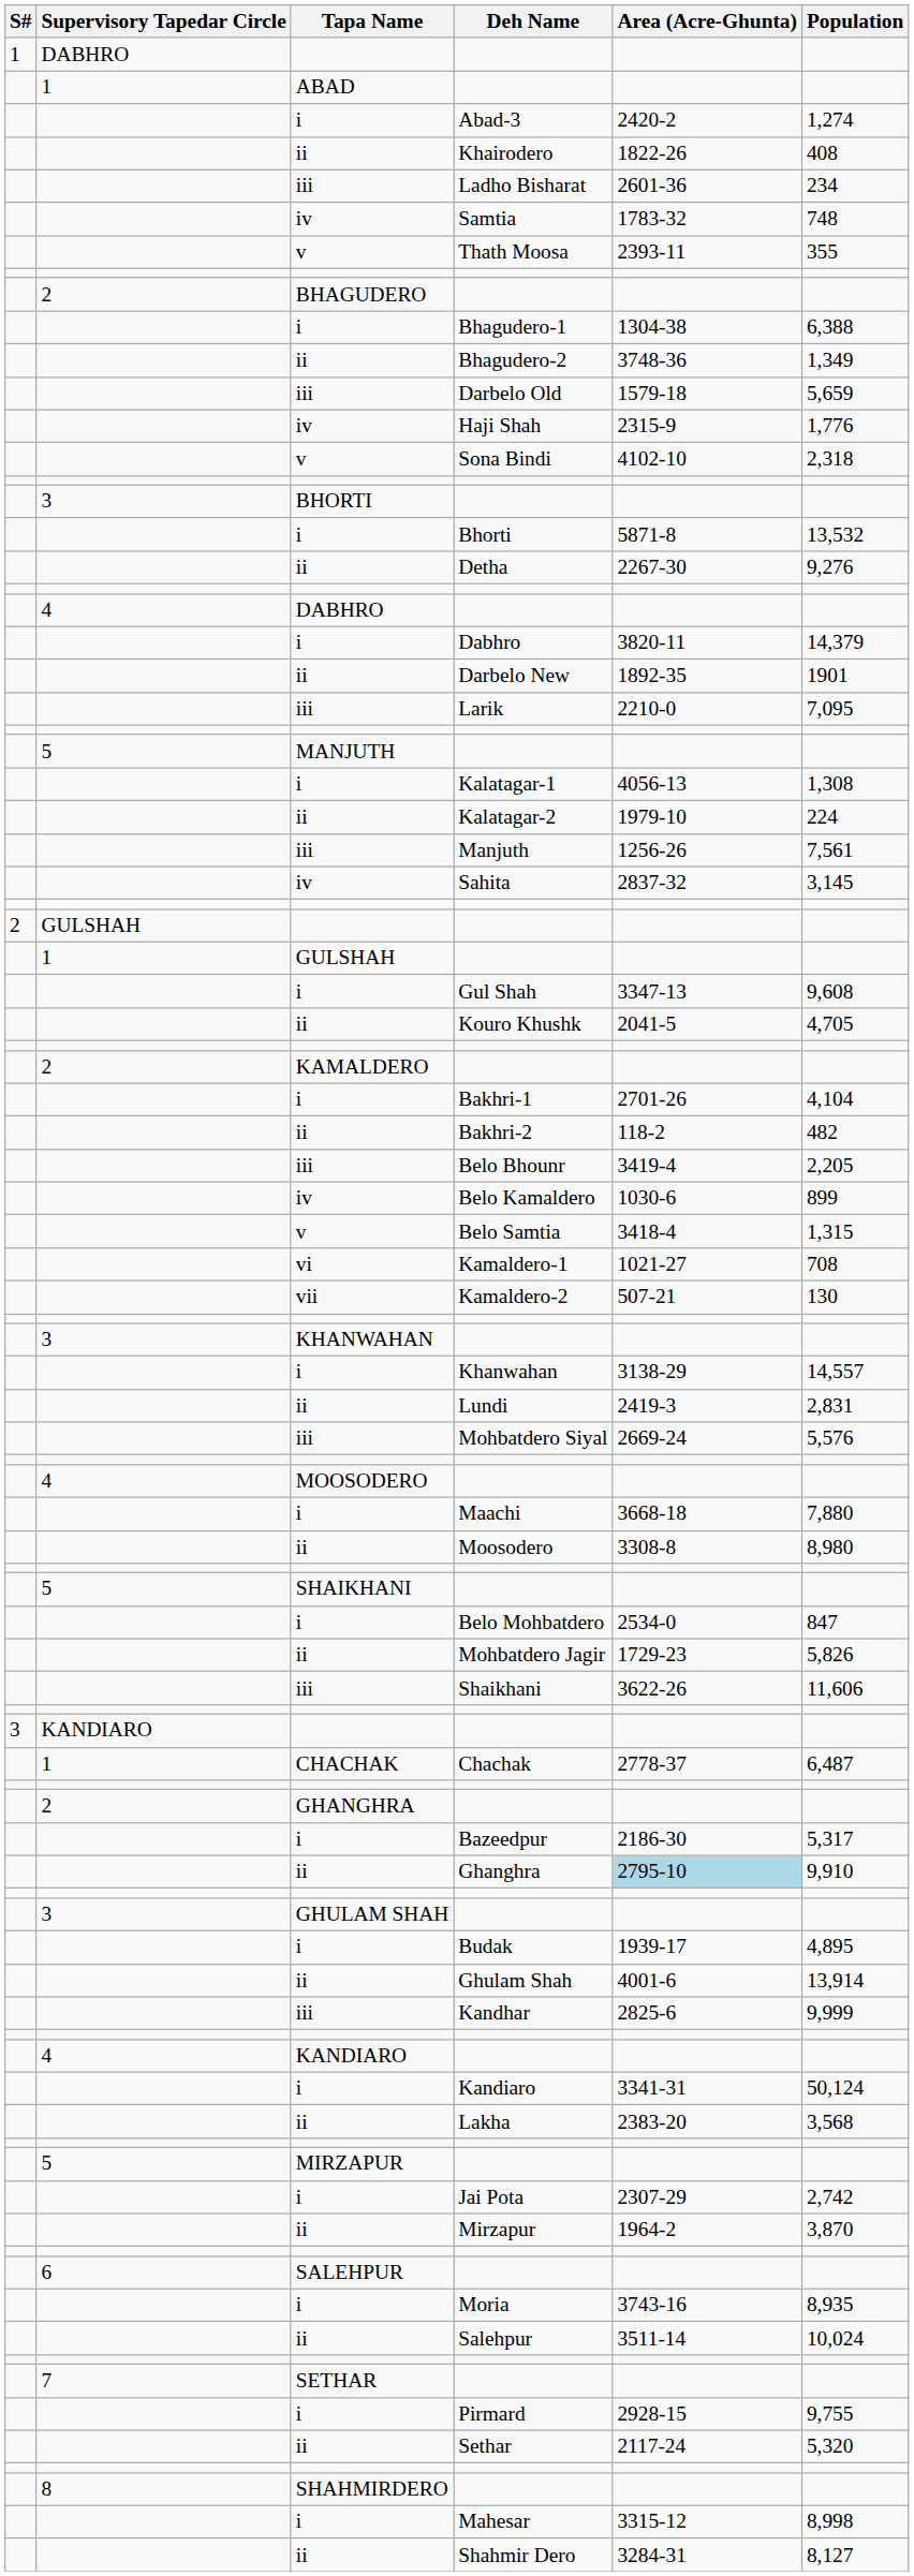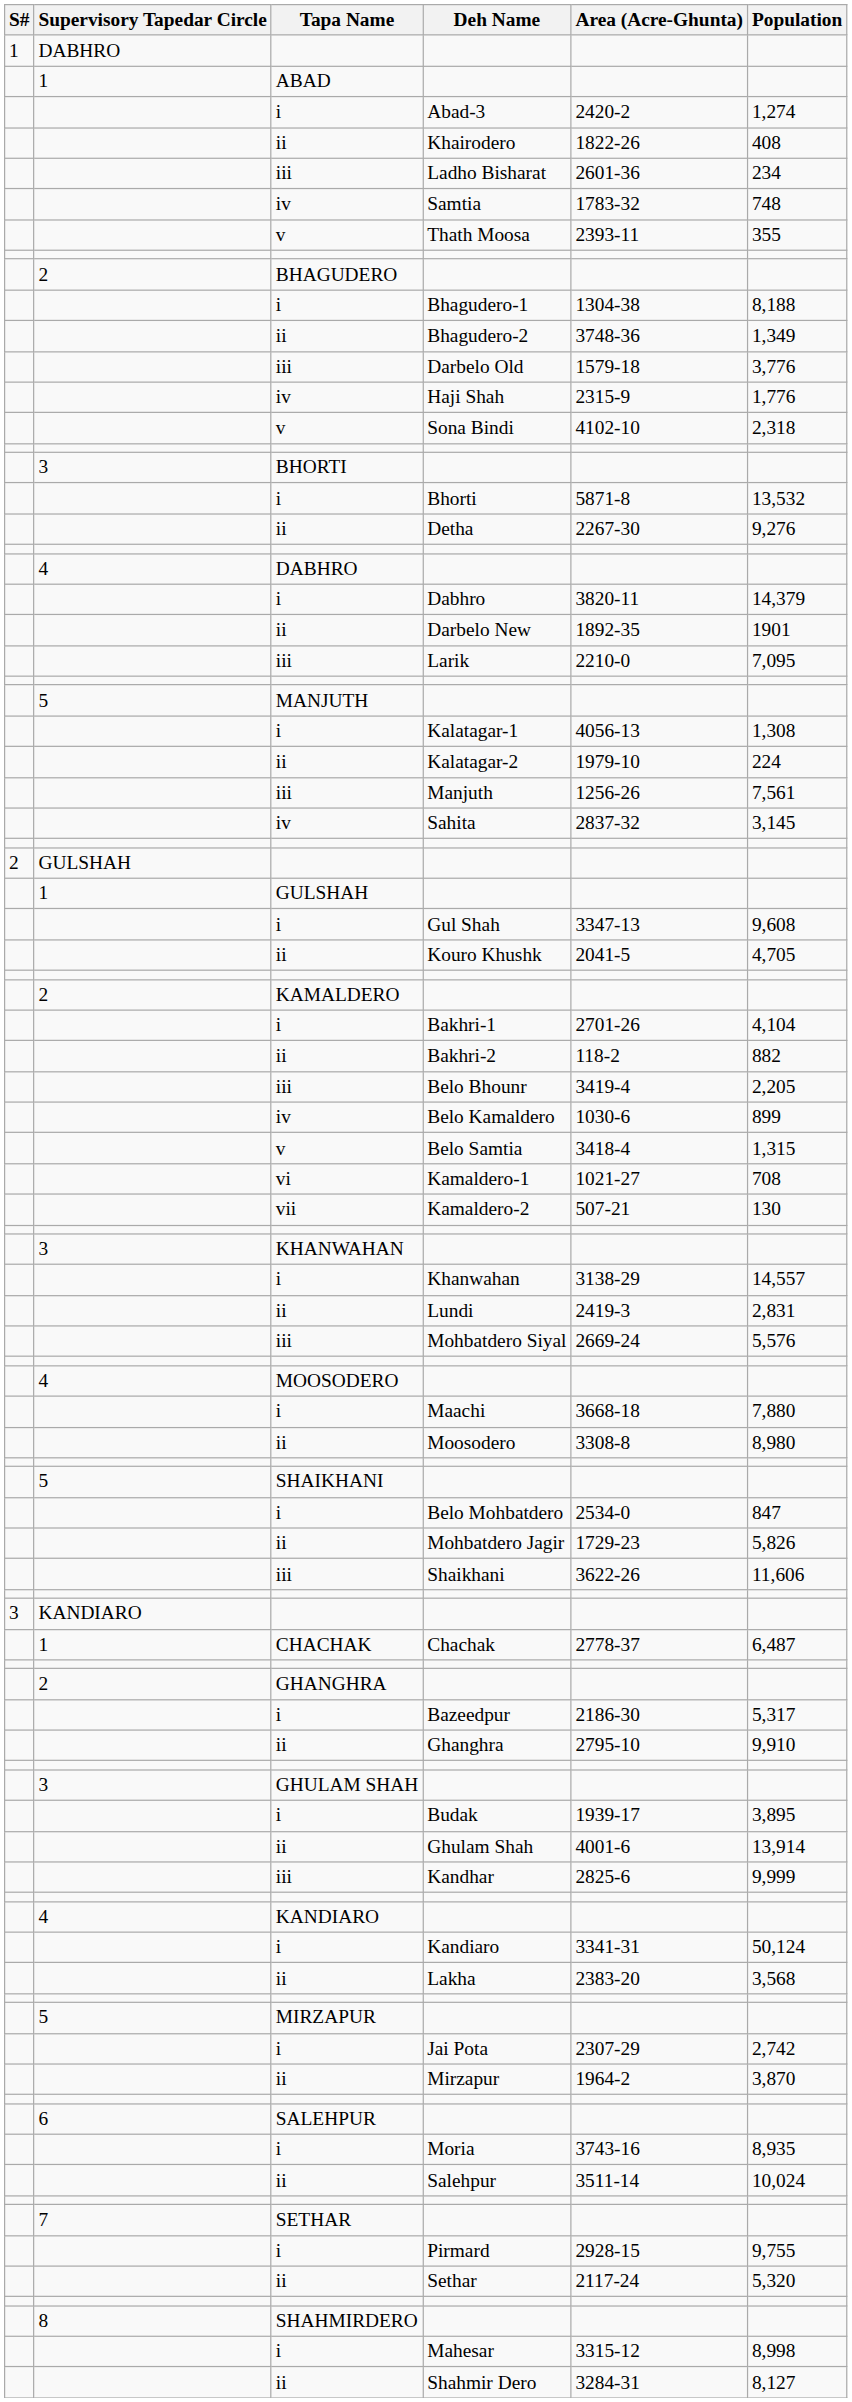 <table class="wikitable">
 <tr>
 <th>S#</th>
 <th>Supervisory Tapedar Circle</th>
 <th>Tapa Name</th>
 <th>Deh Name</th>
 <th>Area (Acre-Ghunta)</th>
 <th>Population</th>
 </tr>
 <tr>
 <td>1</td>
 <td>DABHRO</td>
 <td></td>
 <td></td>
 <td></td>
 <td></td>
 </tr>
 <tr>
 <td></td>
 <td>1</td>
 <td>ABAD</td>
 <td></td>
 <td></td>
 <td></td>
 </tr>
 <tr>
 <td></td>
 <td></td>
 <td>i</td>
 <td>Abad-3</td>
 <td>2420-2</td>
 <td>1,274</td>
 </tr>
 <tr>
 <td></td>
 <td></td>
 <td>ii</td>
 <td>Khairodero</td>
 <td>1822-26</td>
 <td>408</td>
 </tr>
 <tr>
 <td></td>
 <td></td>
 <td>iii</td>
 <td>Ladho Bisharat</td>
 <td>2601-36</td>
 <td>234</td>
 </tr>
 <tr>
 <td></td>
 <td></td>
 <td>iv</td>
 <td>Samtia</td>
 <td>1783-32</td>
 <td>748</td>
 </tr>
 <tr>
 <td></td>
 <td></td>
 <td>v</td>
 <td>Thath Moosa</td>
 <td>2393-11</td>
 <td>355</td>
 </tr>
 <tr>
 <td></td>
 <td></td>
 <td></td>
 <td></td>
 <td></td>
 <td></td>
 </tr>
 <tr>
 <td></td>
 <td>2</td>
 <td>BHAGUDERO</td>
 <td></td>
 <td></td>
 <td></td>
 </tr>
 <tr>
 <td></td>
 <td></td>
 <td>i</td>
 <td>Bhagudero-1</td>
 <td>1304-38</td>
-<td>6,388</td>
+<td>8,188</td>
 </tr>
 <tr>
 <td></td>
 <td></td>
 <td>ii</td>
 <td>Bhagudero-2</td>
 <td>3748-36</td>
 <td>1,349</td>
 </tr>
 <tr>
 <td></td>
 <td></td>
 <td>iii</td>
 <td>Darbelo Old</td>
 <td>1579-18</td>
-<td>5,659</td>
+<td>3,776</td>
 </tr>
 <tr>
 <td></td>
 <td></td>
 <td>iv</td>
 <td>Haji Shah</td>
 <td>2315-9</td>
 <td>1,776</td>
 </tr>
 <tr>
 <td></td>
 <td></td>
 <td>v</td>
 <td>Sona Bindi</td>
 <td>4102-10</td>
 <td>2,318</td>
 </tr>
 <tr>
 <td></td>
 <td></td>
 <td></td>
 <td></td>
 <td></td>
 <td></td>
 </tr>
 <tr>
 <td></td>
 <td>3</td>
 <td>BHORTI</td>
 <td></td>
 <td></td>
 <td></td>
 </tr>
 <tr>
 <td></td>
 <td></td>
 <td>i</td>
 <td>Bhorti</td>
 <td>5871-8</td>
 <td>13,532</td>
 </tr>
 <tr>
 <td></td>
 <td></td>
 <td>ii</td>
 <td>Detha</td>
 <td>2267-30</td>
 <td>9,276</td>
 </tr>
 <tr>
 <td></td>
 <td></td>
 <td></td>
 <td></td>
 <td></td>
 <td></td>
 </tr>
 <tr>
 <td></td>
 <td>4</td>
 <td>DABHRO</td>
 <td></td>
 <td></td>
 <td></td>
 </tr>
 <tr>
 <td></td>
 <td></td>
 <td>i</td>
 <td>Dabhro</td>
 <td>3820-11</td>
 <td>14,379</td>
 </tr>
 <tr>
 <td></td>
 <td></td>
 <td>ii</td>
 <td>Darbelo New</td>
 <td>1892-35</td>
 <td>1901</td>
 </tr>
 <tr>
 <td></td>
 <td></td>
 <td>iii</td>
 <td>Larik</td>
 <td>2210-0</td>
 <td>7,095</td>
 </tr>
 <tr>
 <td></td>
 <td></td>
 <td></td>
 <td></td>
 <td></td>
 <td></td>
 </tr>
 <tr>
 <td></td>
 <td>5</td>
 <td>MANJUTH</td>
 <td></td>
 <td></td>
 <td></td>
 </tr>
 <tr>
 <td></td>
 <td></td>
 <td>i</td>
 <td>Kalatagar-1</td>
 <td>4056-13</td>
 <td>1,308</td>
 </tr>
 <tr>
 <td></td>
 <td></td>
 <td>ii</td>
 <td>Kalatagar-2</td>
 <td>1979-10</td>
 <td>224</td>
 </tr>
 <tr>
 <td></td>
 <td></td>
 <td>iii</td>
 <td>Manjuth</td>
 <td>1256-26</td>
 <td>7,561</td>
 </tr>
 <tr>
 <td></td>
 <td></td>
 <td>iv</td>
 <td>Sahita</td>
 <td>2837-32</td>
 <td>3,145</td>
 </tr>
 <tr>
 <td></td>
 <td></td>
 <td></td>
 <td></td>
 <td></td>
 <td></td>
 </tr>
 <tr>
 <td>2</td>
 <td>GULSHAH</td>
 <td></td>
 <td></td>
 <td></td>
 <td></td>
 </tr>
 <tr>
 <td></td>
 <td>1</td>
 <td>GULSHAH</td>
 <td></td>
 <td></td>
 <td></td>
 </tr>
 <tr>
 <td></td>
 <td></td>
 <td>i</td>
 <td>Gul Shah</td>
 <td>3347-13</td>
 <td>9,608</td>
 </tr>
 <tr>
 <td></td>
 <td></td>
 <td>ii</td>
 <td>Kouro Khushk</td>
 <td>2041-5</td>
 <td>4,705</td>
 </tr>
 <tr>
 <td></td>
 <td></td>
 <td></td>
 <td></td>
 <td></td>
 <td></td>
 </tr>
 <tr>
 <td></td>
 <td>2</td>
 <td>KAMALDERO</td>
 <td></td>
 <td></td>
 <td></td>
 </tr>
 <tr>
 <td></td>
 <td></td>
 <td>i</td>
 <td>Bakhri-1</td>
 <td>2701-26</td>
 <td>4,104</td>
 </tr>
 <tr>
 <td></td>
 <td></td>
 <td>ii</td>
 <td>Bakhri-2</td>
 <td>118-2</td>
-<td>482</td>
+<td>882</td>
 </tr>
 <tr>
 <td></td>
 <td></td>
 <td>iii</td>
 <td>Belo Bhounr</td>
 <td>3419-4</td>
 <td>2,205</td>
 </tr>
 <tr>
 <td></td>
 <td></td>
 <td>iv</td>
 <td>Belo Kamaldero</td>
 <td>1030-6</td>
 <td>899</td>
 </tr>
 <tr>
 <td></td>
 <td></td>
 <td>v</td>
 <td>Belo Samtia</td>
 <td>3418-4</td>
 <td>1,315</td>
 </tr>
 <tr>
 <td></td>
 <td></td>
 <td>vi</td>
 <td>Kamaldero-1</td>
 <td>1021-27</td>
 <td>708</td>
 </tr>
 <tr>
 <td></td>
 <td></td>
 <td>vii</td>
 <td>Kamaldero-2</td>
 <td>507-21</td>
 <td>130</td>
 </tr>
 <tr>
 <td></td>
 <td></td>
 <td></td>
 <td></td>
 <td></td>
 <td></td>
 </tr>
 <tr>
 <td></td>
 <td>3</td>
 <td>KHANWAHAN</td>
 <td></td>
 <td></td>
 <td></td>
 </tr>
 <tr>
 <td></td>
 <td></td>
 <td>i</td>
 <td>Khanwahan</td>
 <td>3138-29</td>
 <td>14,557</td>
 </tr>
 <tr>
 <td></td>
 <td></td>
 <td>ii</td>
 <td>Lundi</td>
 <td>2419-3</td>
 <td>2,831</td>
 </tr>
 <tr>
 <td></td>
 <td></td>
 <td>iii</td>
 <td>Mohbatdero Siyal</td>
 <td>2669-24</td>
 <td>5,576</td>
 </tr>
 <tr>
 <td></td>
 <td></td>
 <td></td>
 <td></td>
 <td></td>
 <td></td>
 </tr>
 <tr>
 <td></td>
 <td>4</td>
 <td>MOOSODERO</td>
 <td></td>
 <td></td>
 <td></td>
 </tr>
 <tr>
 <td></td>
 <td></td>
 <td>i</td>
 <td>Maachi</td>
 <td>3668-18</td>
 <td>7,880</td>
 </tr>
 <tr>
 <td></td>
 <td></td>
 <td>ii</td>
 <td>Moosodero</td>
 <td>3308-8</td>
 <td>8,980</td>
 </tr>
 <tr>
 <td></td>
 <td></td>
 <td></td>
 <td></td>
 <td></td>
 <td></td>
 </tr>
 <tr>
 <td></td>
 <td>5</td>
 <td>SHAIKHANI</td>
 <td></td>
 <td></td>
 <td></td>
 </tr>
 <tr>
 <td></td>
 <td></td>
 <td>i</td>
 <td>Belo Mohbatdero</td>
 <td>2534-0</td>
 <td>847</td>
 </tr>
 <tr>
 <td></td>
 <td></td>
 <td>ii</td>
 <td>Mohbatdero Jagir</td>
 <td>1729-23</td>
 <td>5,826</td>
 </tr>
 <tr>
 <td></td>
 <td></td>
 <td>iii</td>
 <td>Shaikhani</td>
 <td>3622-26</td>
 <td>11,606</td>
 </tr>
 <tr>
 <td></td>
 <td></td>
 <td></td>
 <td></td>
 <td></td>
 <td></td>
 </tr>
 <tr>
 <td>3</td>
 <td>KANDIARO</td>
 <td></td>
 <td></td>
 <td></td>
 <td></td>
 </tr>
 <tr>
 <td></td>
 <td>1</td>
 <td>CHACHAK</td>
 <td>Chachak</td>
 <td>2778-37</td>
 <td>6,487</td>
 </tr>
 <tr>
 <td></td>
 <td></td>
 <td></td>
 <td></td>
 <td></td>
 <td></td>
 </tr>
 <tr>
 <td></td>
 <td>2</td>
 <td>GHANGHRA</td>
 <td></td>
 <td></td>
 <td></td>
 </tr>
 <tr>
 <td></td>
 <td></td>
 <td>i</td>
 <td>Bazeedpur</td>
 <td>2186-30</td>
 <td>5,317</td>
 </tr>
 <tr>
 <td></td>
 <td></td>
 <td>ii</td>
 <td>Ghanghra</td>
-<td style="background: lightblue;">2795-10</td>
+<td>2795-10</td>
 <td>9,910</td>
 </tr>
 <tr>
 <td></td>
 <td></td>
 <td></td>
 <td></td>
 <td></td>
 <td></td>
 </tr>
 <tr>
 <td></td>
 <td>3</td>
 <td>GHULAM SHAH</td>
 <td></td>
 <td></td>
 <td></td>
 </tr>
 <tr>
 <td></td>
 <td></td>
 <td>i</td>
 <td>Budak</td>
 <td>1939-17</td>
-<td>4,895</td>
+<td>3,895</td>
 </tr>
 <tr>
 <td></td>
 <td></td>
 <td>ii</td>
 <td>Ghulam Shah</td>
 <td>4001-6</td>
 <td>13,914</td>
 </tr>
 <tr>
 <td></td>
 <td></td>
 <td>iii</td>
 <td>Kandhar</td>
 <td>2825-6</td>
 <td>9,999</td>
 </tr>
 <tr>
 <td></td>
 <td></td>
 <td></td>
 <td></td>
 <td></td>
 <td></td>
 </tr>
 <tr>
 <td></td>
 <td>4</td>
 <td>KANDIARO</td>
 <td></td>
 <td></td>
 <td></td>
 </tr>
 <tr>
 <td></td>
 <td></td>
 <td>i</td>
 <td>Kandiaro</td>
 <td>3341-31</td>
 <td>50,124</td>
 </tr>
 <tr>
 <td></td>
 <td></td>
 <td>ii</td>
 <td>Lakha</td>
 <td>2383-20</td>
 <td>3,568</td>
 </tr>
 <tr>
 <td></td>
 <td></td>
 <td></td>
 <td></td>
 <td></td>
 <td></td>
 </tr>
 <tr>
 <td></td>
 <td>5</td>
 <td>MIRZAPUR</td>
 <td></td>
 <td></td>
 <td></td>
 </tr>
 <tr>
 <td></td>
 <td></td>
 <td>i</td>
 <td>Jai Pota</td>
 <td>2307-29</td>
 <td>2,742</td>
 </tr>
 <tr>
 <td></td>
 <td></td>
 <td>ii</td>
 <td>Mirzapur</td>
 <td>1964-2</td>
 <td>3,870</td>
 </tr>
 <tr>
 <td></td>
 <td></td>
 <td></td>
 <td></td>
 <td></td>
 <td></td>
 </tr>
 <tr>
 <td></td>
 <td>6</td>
 <td>SALEHPUR</td>
 <td></td>
 <td></td>
 <td></td>
 </tr>
 <tr>
 <td></td>
 <td></td>
 <td>i</td>
 <td>Moria</td>
 <td>3743-16</td>
 <td>8,935</td>
 </tr>
 <tr>
 <td></td>
 <td></td>
 <td>ii</td>
 <td>Salehpur</td>
 <td>3511-14</td>
 <td>10,024</td>
 </tr>
 <tr>
 <td></td>
 <td></td>
 <td></td>
 <td></td>
 <td></td>
 <td></td>
 </tr>
 <tr>
 <td></td>
 <td>7</td>
 <td>SETHAR</td>
 <td></td>
 <td></td>
 <td></td>
 </tr>
 <tr>
 <td></td>
 <td></td>
 <td>i</td>
 <td>Pirmard</td>
 <td>2928-15</td>
 <td>9,755</td>
 </tr>
 <tr>
 <td></td>
 <td></td>
 <td>ii</td>
 <td>Sethar</td>
 <td>2117-24</td>
 <td>5,320</td>
 </tr>
 <tr>
 <td></td>
 <td></td>
 <td></td>
 <td></td>
 <td></td>
 <td></td>
 </tr>
 <tr>
 <td></td>
 <td>8</td>
 <td>SHAHMIRDERO</td>
 <td></td>
 <td></td>
 <td></td>
 </tr>
 <tr>
 <td></td>
 <td></td>
 <td>i</td>
 <td>Mahesar</td>
 <td>3315-12</td>
 <td>8,998</td>
 </tr>
 <tr>
 <td></td>
 <td></td>
 <td>ii</td>
 <td>Shahmir Dero</td>
 <td>3284-31</td>
 <td>8,127</td>
 </tr>
 </table>
